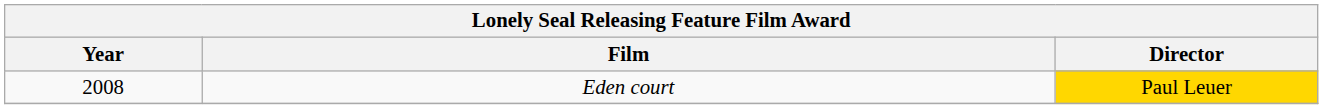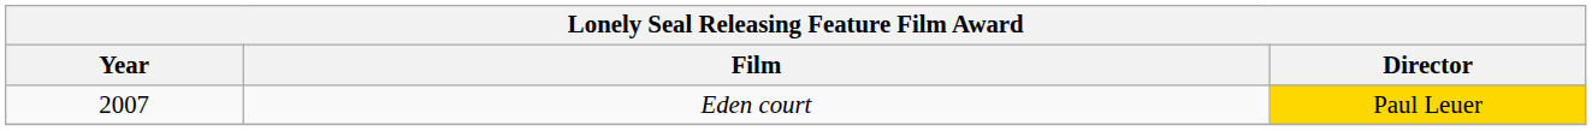 <table class="wikitable" width="80%">
 <tr>
 <th colspan="3" align="center">Lonely Seal Releasing Feature Film Award</th>
 </tr>
 <tr>
 <th width="15%">Year</th>
 <th width="65%">Film</th>
 <th width="20%">Director</th>
 </tr>
 <tr>
-<td align="center">2008</td>
+<td align="center">2007</td>
 <td align="center"><em>Eden court</em></td>
 <td align="center" style="background: gold;">Paul Leuer</td>
 </tr>
 <tr>
 </tr>
 </table>
